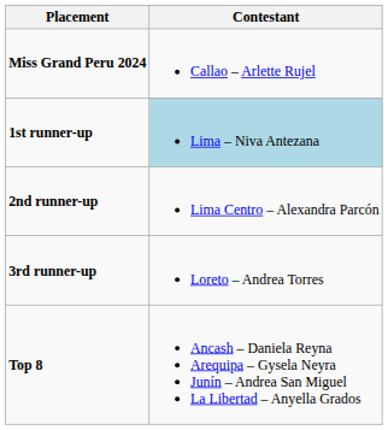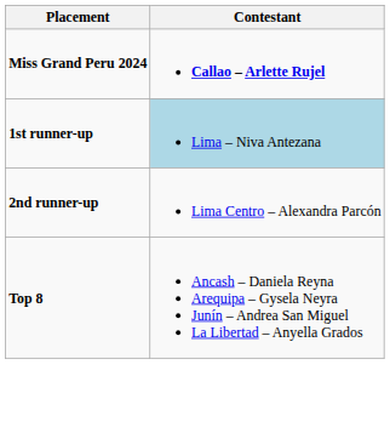 <table class="wikitable" style="font-size:95%;">
 <tr>
 <th>Placement</th>
 <th>Contestant</th>
 </tr>
 <tr>
 <td><strong>Miss Grand Peru 2024</strong></td>
-<td><br><ul><li><a href='#'>Callao</a> – <a href='#'>Arlette Rujel</a></li></ul></td>
+<td><strong><br><ul><li><a href='#'>Callao</a> – <a href='#'>Arlette Rujel</a></li></ul></strong></td>
 </tr>
 <tr>
 <td><strong>1st runner-up</strong></td>
 <td style="background: lightblue;"><br><ul><li><a href='#'>Lima</a> – Niva Antezana</li></ul></td>
 </tr>
 <tr>
 <td><strong>2nd runner-up</strong></td>
 <td><br><ul><li><a href='#'>Lima Centro</a> – Alexandra Parcón</li></ul></td>
 </tr>
 <tr>
-<td><strong>3rd runner-up</strong></td>
-<td><br><ul><li><a href='#'>Loreto</a> – Andrea Torres</li></ul></td>
-</tr>
-<tr>
 <td><strong>Top 8</strong></td>
 <td><br><ul><li><a href='#'>Ancash</a> – Daniela Reyna</li><li><a href='#'>Arequipa</a> – Gysela Neyra</li><li><a href='#'>Junín</a> – Andrea San Miguel</li><li><a href='#'>La Libertad</a> – Anyella Grados</li></ul></td>
 </tr>
 </table>
